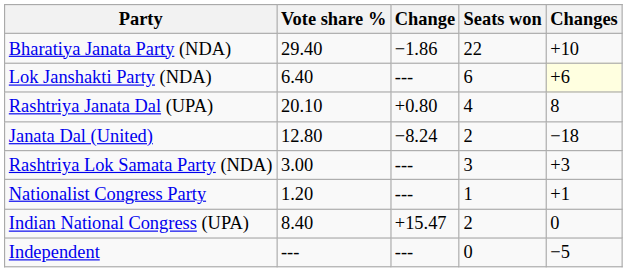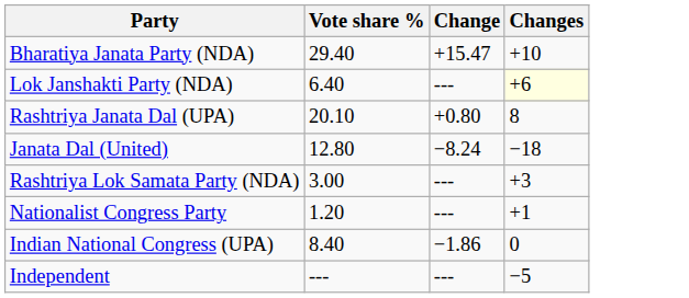 <table class="wikitable sortable">
 <tr>
 <th>Party</th>
 <th>Vote share %</th>
 <th>Change</th>
-<th>Seats won</th>
 <th>Changes</th>
 </tr>
 <tr>
 <td><a href='#'>Bharatiya Janata Party</a> (NDA)</td>
 <td>29.40</td>
-<td>−1.86</td>
-<td>22</td>
+<td>+15.47</td>
 <td>+10</td>
 </tr>
 <tr>
 <td><a href='#'>Lok Janshakti Party</a> (NDA)</td>
 <td>6.40</td>
 <td>---</td>
-<td>6</td>
 <td style="background: lightyellow;">+6</td>
 </tr>
 <tr>
 <td><a href='#'>Rashtriya Janata Dal</a> (UPA)</td>
 <td>20.10</td>
 <td>+0.80</td>
-<td>4</td>
 <td>8</td>
 </tr>
 <tr>
 <td><a href='#'>Janata Dal (United)</a></td>
 <td>12.80</td>
 <td>−8.24</td>
-<td>2</td>
 <td>−18</td>
 </tr>
 <tr>
 <td><a href='#'>Rashtriya Lok Samata Party</a> (NDA)</td>
 <td>3.00</td>
 <td>---</td>
-<td>3</td>
 <td>+3</td>
 </tr>
 <tr>
 <td><a href='#'>Nationalist Congress Party</a></td>
 <td>1.20</td>
 <td>---</td>
-<td>1</td>
 <td>+1</td>
 </tr>
 <tr>
 <td><a href='#'>Indian National Congress</a> (UPA)</td>
 <td>8.40</td>
-<td>+15.47</td>
-<td>2</td>
+<td>−1.86</td>
 <td>0</td>
 </tr>
 <tr>
 <td><a href='#'>Independent</a></td>
 <td>---</td>
 <td>---</td>
-<td>0</td>
 <td>−5</td>
 </tr>
 </table>
